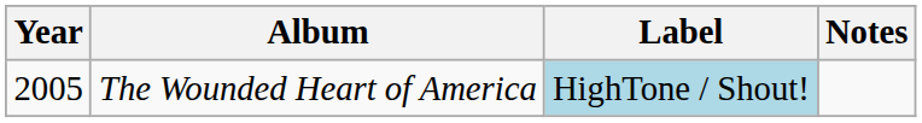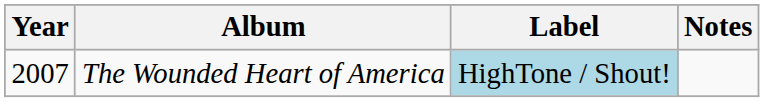 <table class="wikitable">
 <tr>
 <th>Year</th>
 <th>Album</th>
 <th>Label</th>
 <th>Notes</th>
 </tr>
 <tr>
-<td>2005</td>
+<td>2007</td>
 <td><em>The Wounded Heart of America</em></td>
 <td style="background: lightblue;">HighTone / Shout!</td>
 <td></td>
 </tr>
 </table>
